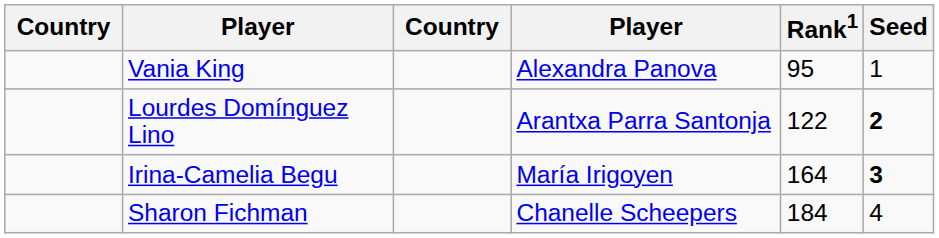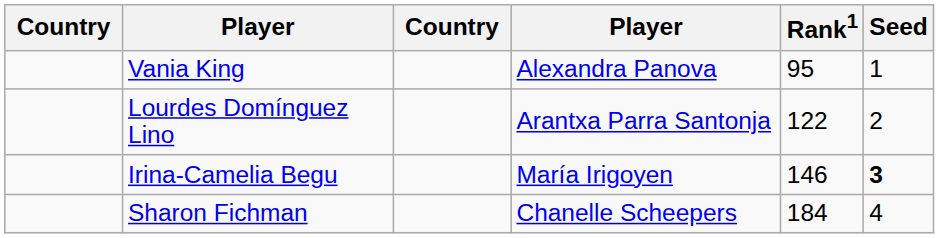 <table class="sortable wikitable">
 <tr>
 <th width="70">Country</th>
 <th width="175">Player</th>
 <th width="70">Country</th>
 <th width="175">Player</th>
 <th>Rank<sup>1</sup></th>
 <th>Seed</th>
 </tr>
 <tr>
 <td></td>
 <td><a href='#'>Vania King</a></td>
 <td></td>
 <td><a href='#'>Alexandra Panova</a></td>
 <td>95</td>
 <td>1</td>
 </tr>
 <tr>
 <td></td>
 <td><a href='#'>Lourdes Domínguez Lino</a></td>
 <td></td>
 <td><a href='#'>Arantxa Parra Santonja</a></td>
 <td>122</td>
-<td><strong>2</strong></td>
+<td>2</td>
 </tr>
 <tr>
 <td></td>
 <td><a href='#'>Irina-Camelia Begu</a></td>
 <td></td>
 <td><a href='#'>María Irigoyen</a></td>
-<td>164</td>
+<td>146</td>
 <td><strong>3</strong></td>
 </tr>
 <tr>
 <td></td>
 <td><a href='#'>Sharon Fichman</a></td>
 <td></td>
 <td><a href='#'>Chanelle Scheepers</a></td>
 <td>184</td>
 <td>4</td>
 </tr>
 </table>
